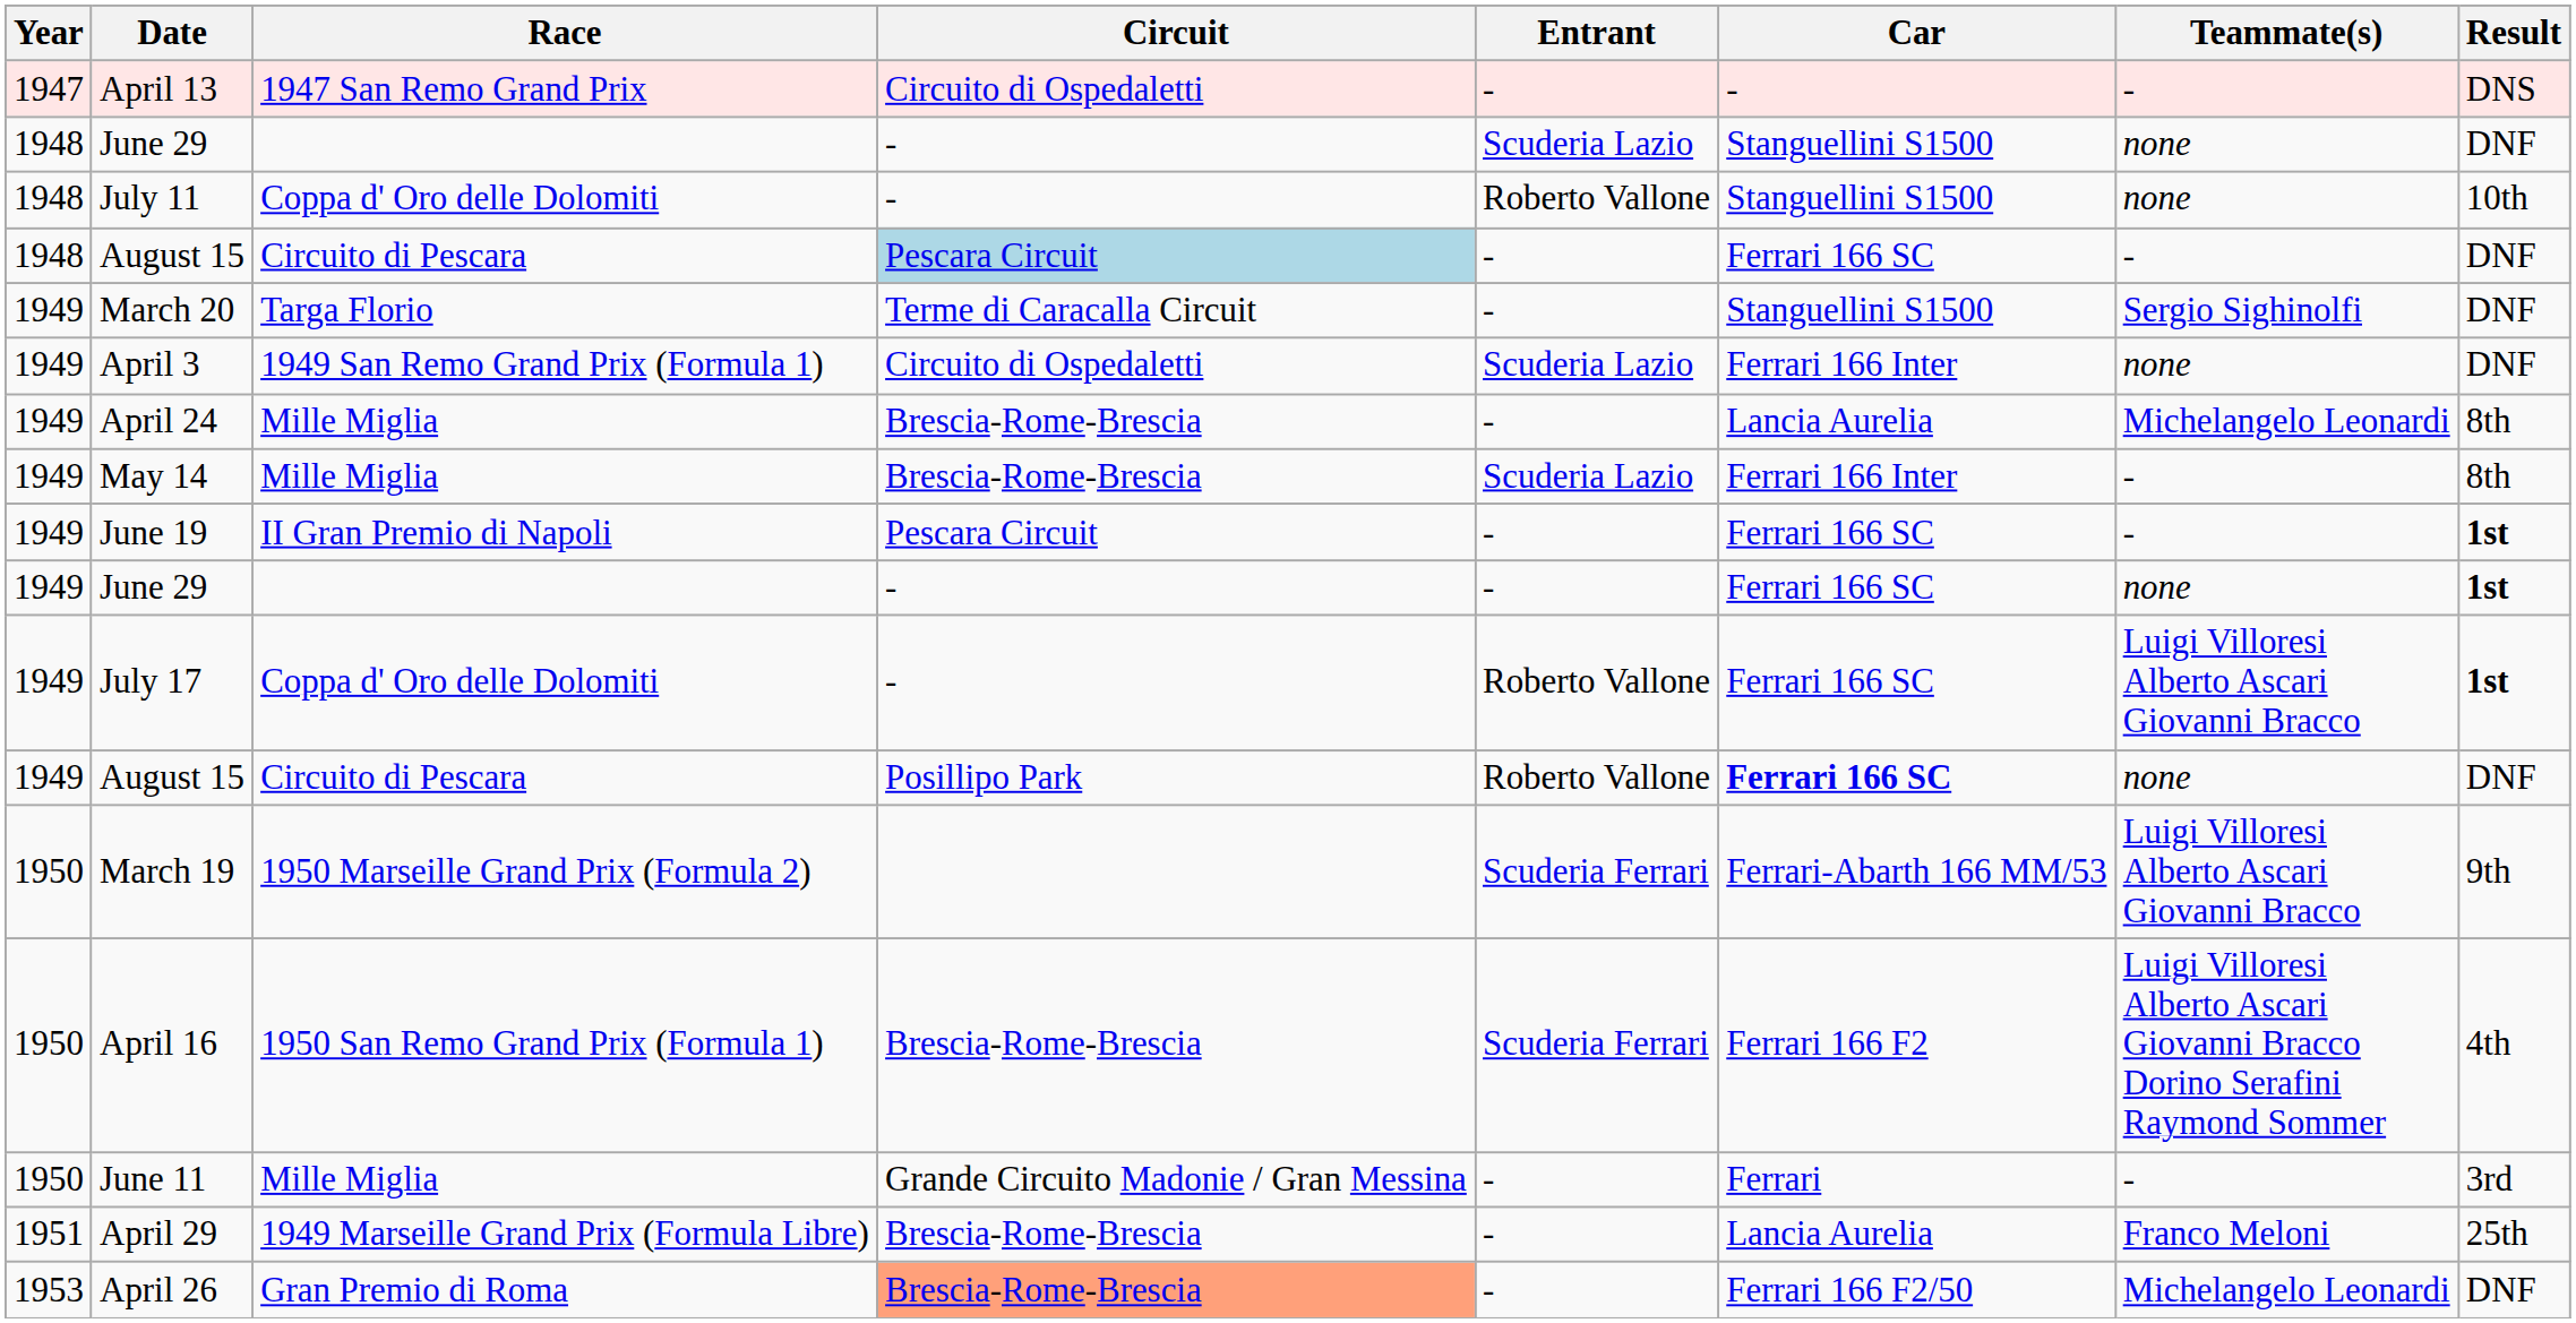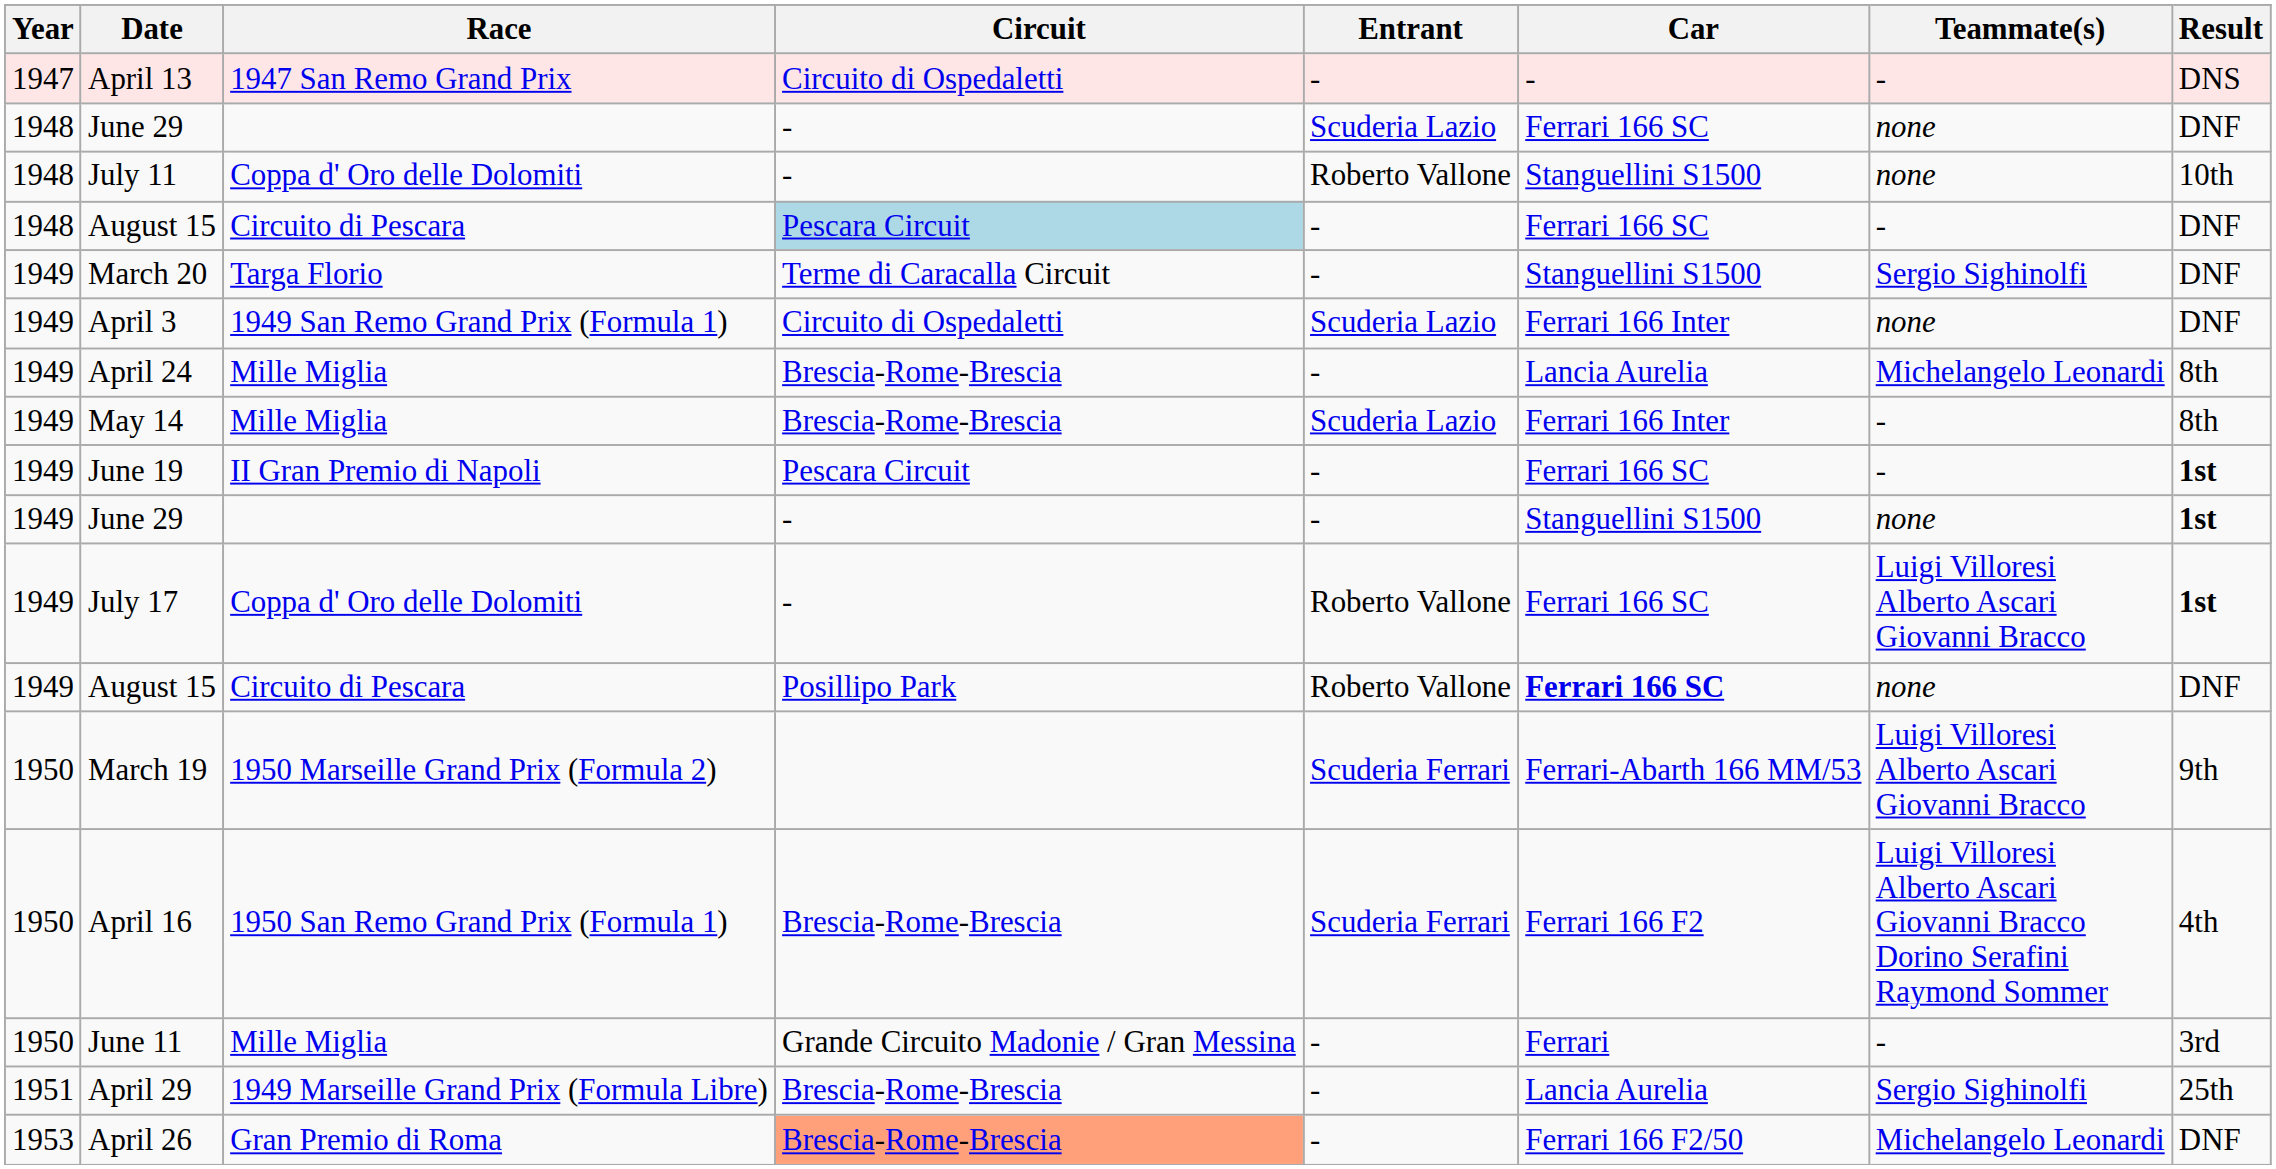 <table class="wikitable sortable">
 <tr>
 <th>Year</th>
 <th>Date</th>
 <th>Race</th>
 <th>Circuit</th>
 <th>Entrant</th>
 <th>Car</th>
 <th>Teammate(s)</th>
 <th>Result</th>
 </tr>
 <tr>
 <td style="background:#ffe6e6;">1947</td>
 <td style="background:#ffe6e6;">April 13</td>
 <td style="background:#ffe6e6;"><a href='#'>1947 San Remo Grand Prix</a></td>
 <td style="background:#ffe6e6;"><a href='#'>Circuito di Ospedaletti</a></td>
 <td style="background:#ffe6e6;">-</td>
 <td style="background:#ffe6e6;">-</td>
 <td style="background:#ffe6e6;">-</td>
 <td style="background:#ffe6e6;">DNS</td>
 </tr>
 <tr>
 <td>1948</td>
 <td>June 29</td>
 <td></td>
 <td>-</td>
 <td><a href='#'>Scuderia Lazio</a></td>
-<td><a href='#'>Stanguellini S1500</a></td>
+<td><a href='#'>Ferrari 166 SC</a></td>
 <td><em>none</em></td>
 <td>DNF</td>
 </tr>
 <tr>
 <td>1948</td>
 <td>July 11</td>
 <td><a href='#'>Coppa d' Oro delle Dolomiti</a></td>
 <td>-</td>
 <td>Roberto Vallone</td>
 <td><a href='#'>Stanguellini S1500</a></td>
 <td><em>none</em></td>
 <td>10th</td>
 </tr>
 <tr>
 <td>1948</td>
 <td>August 15</td>
 <td><a href='#'>Circuito di Pescara</a></td>
 <td style="background: lightblue;"><a href='#'>Pescara Circuit</a></td>
 <td>-</td>
 <td><a href='#'>Ferrari 166 SC</a></td>
 <td>-</td>
 <td>DNF</td>
 </tr>
 <tr>
 <td>1949</td>
 <td>March 20</td>
 <td><a href='#'>Targa Florio</a></td>
 <td><a href='#'>Terme di Caracalla</a> Circuit</td>
 <td>-</td>
 <td><a href='#'>Stanguellini S1500</a></td>
 <td><a href='#'>Sergio Sighinolfi</a></td>
 <td>DNF</td>
 </tr>
 <tr>
 <td>1949</td>
 <td>April 3</td>
 <td><a href='#'>1949 San Remo Grand Prix</a> (<a href='#'>Formula 1</a>)</td>
 <td><a href='#'>Circuito di Ospedaletti</a></td>
 <td><a href='#'>Scuderia Lazio</a></td>
 <td><a href='#'>Ferrari 166 Inter</a></td>
 <td><em>none</em></td>
 <td>DNF</td>
 </tr>
 <tr>
 <td>1949</td>
 <td>April 24</td>
 <td><a href='#'>Mille Miglia</a></td>
 <td><a href='#'>Brescia</a>-<a href='#'>Rome</a>-<a href='#'>Brescia</a></td>
 <td>-</td>
 <td><a href='#'>Lancia Aurelia</a></td>
 <td><a href='#'>Michelangelo Leonardi</a></td>
 <td>8th</td>
 </tr>
 <tr>
 <td>1949</td>
 <td>May 14</td>
 <td><a href='#'>Mille Miglia</a></td>
 <td><a href='#'>Brescia</a>-<a href='#'>Rome</a>-<a href='#'>Brescia</a></td>
 <td><a href='#'>Scuderia Lazio</a></td>
 <td><a href='#'>Ferrari 166 Inter</a></td>
 <td>-</td>
 <td>8th</td>
 </tr>
 <tr>
 <td>1949</td>
 <td>June 19</td>
 <td><a href='#'>II Gran Premio di Napoli</a></td>
 <td><a href='#'>Pescara Circuit</a></td>
 <td>-</td>
 <td><a href='#'>Ferrari 166 SC</a></td>
 <td>-</td>
 <td><strong>1st</strong></td>
 </tr>
 <tr>
 <td>1949</td>
 <td>June 29</td>
 <td></td>
 <td>-</td>
 <td>-</td>
-<td><a href='#'>Ferrari 166 SC</a></td>
+<td><a href='#'>Stanguellini S1500</a></td>
 <td><em>none</em></td>
 <td><strong>1st</strong></td>
 </tr>
 <tr>
 <td>1949</td>
 <td>July 17</td>
 <td><a href='#'>Coppa d' Oro delle Dolomiti</a></td>
 <td>-</td>
 <td>Roberto Vallone</td>
 <td><a href='#'>Ferrari 166 SC</a></td>
 <td><a href='#'>Luigi Villoresi</a><br><a href='#'>Alberto Ascari</a><br><a href='#'>Giovanni Bracco</a></td>
 <td><strong>1st</strong></td>
 </tr>
 <tr>
 <td>1949</td>
 <td>August 15</td>
 <td><a href='#'>Circuito di Pescara</a></td>
 <td><a href='#'>Posillipo Park</a></td>
 <td>Roberto Vallone</td>
 <td><strong><a href='#'>Ferrari 166 SC</a></strong></td>
 <td><em>none</em></td>
 <td>DNF</td>
 </tr>
 <tr>
 <td>1950</td>
 <td>March 19</td>
 <td><a href='#'>1950 Marseille Grand Prix</a> (<a href='#'>Formula 2</a>)</td>
 <td></td>
 <td><a href='#'>Scuderia Ferrari</a></td>
 <td><a href='#'>Ferrari-Abarth 166 MM/53</a></td>
 <td><a href='#'>Luigi Villoresi</a><br><a href='#'>Alberto Ascari</a><br><a href='#'>Giovanni Bracco</a></td>
 <td>9th</td>
 </tr>
 <tr>
 <td>1950</td>
 <td>April 16</td>
 <td><a href='#'>1950 San Remo Grand Prix</a> (<a href='#'>Formula 1</a>)</td>
 <td><a href='#'>Brescia</a>-<a href='#'>Rome</a>-<a href='#'>Brescia</a></td>
 <td><a href='#'>Scuderia Ferrari</a></td>
 <td><a href='#'>Ferrari 166 F2</a></td>
 <td><a href='#'>Luigi Villoresi</a><br><a href='#'>Alberto Ascari</a><br><a href='#'>Giovanni Bracco</a><br><a href='#'>Dorino Serafini</a><br><a href='#'>Raymond Sommer</a></td>
 <td>4th</td>
 </tr>
 <tr>
 <td>1950</td>
 <td>June 11</td>
 <td><a href='#'>Mille Miglia</a></td>
 <td>Grande Circuito <a href='#'>Madonie</a> / Gran <a href='#'>Messina</a></td>
 <td>-</td>
 <td><a href='#'>Ferrari</a></td>
 <td>-</td>
 <td>3rd</td>
 </tr>
 <tr>
 <td>1951</td>
 <td>April 29</td>
 <td><a href='#'>1949 Marseille Grand Prix</a> (<a href='#'>Formula Libre</a>)</td>
 <td><a href='#'>Brescia</a>-<a href='#'>Rome</a>-<a href='#'>Brescia</a></td>
 <td>-</td>
 <td><a href='#'>Lancia Aurelia</a></td>
-<td><a href='#'>Franco Meloni</a></td>
+<td><a href='#'>Sergio Sighinolfi</a></td>
 <td>25th</td>
 </tr>
 <tr>
 <td>1953</td>
 <td>April 26</td>
 <td><a href='#'>Gran Premio di Roma</a></td>
 <td style="background: lightsalmon;"><a href='#'>Brescia</a>-<a href='#'>Rome</a>-<a href='#'>Brescia</a></td>
 <td>-</td>
 <td><a href='#'>Ferrari 166 F2/50</a></td>
 <td><a href='#'>Michelangelo Leonardi</a></td>
 <td>DNF</td>
 </tr>
 </table>
